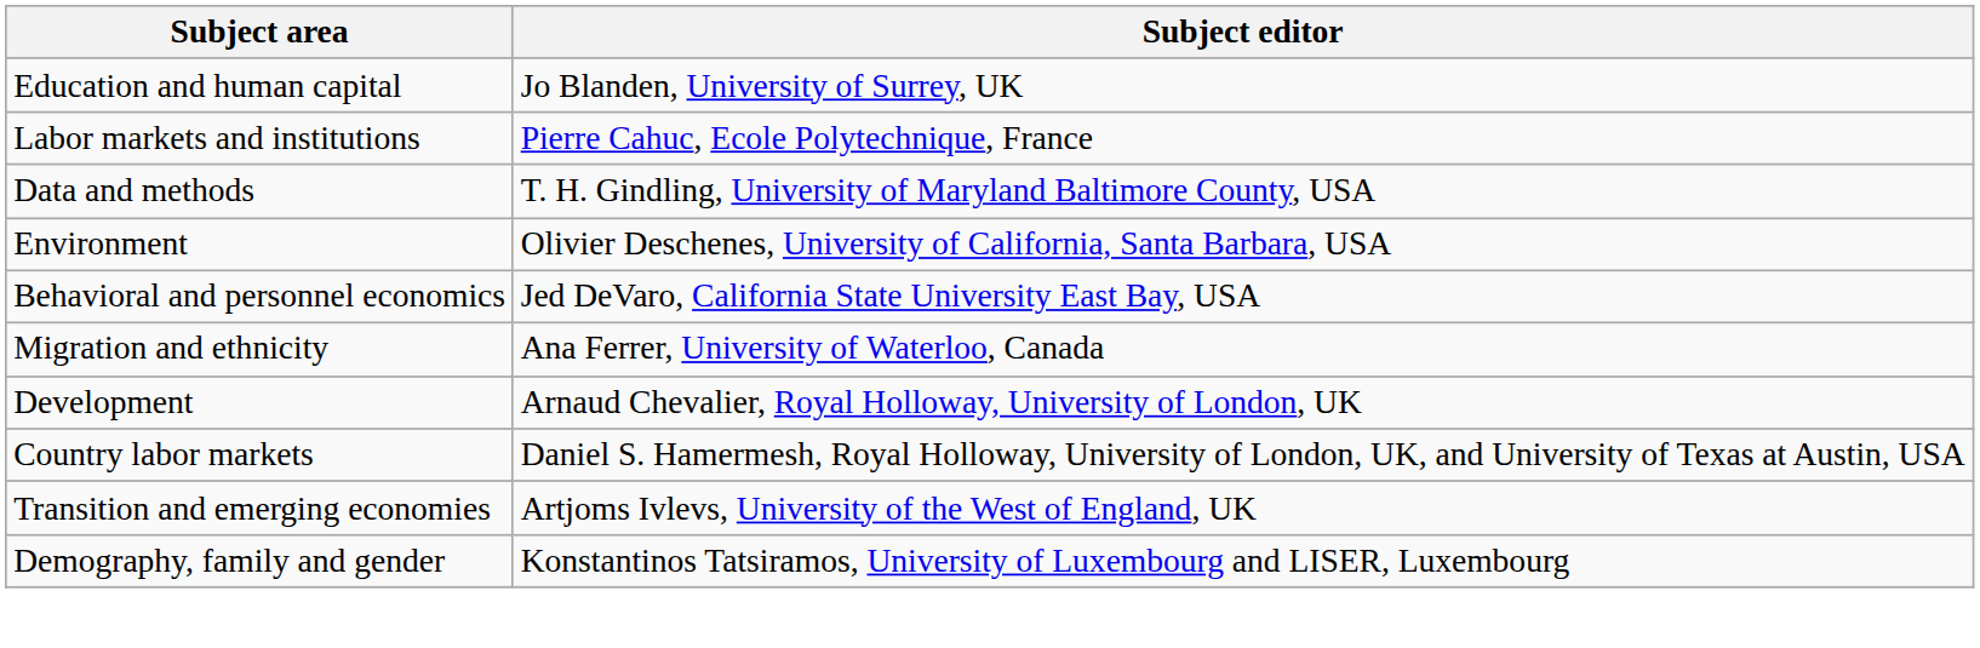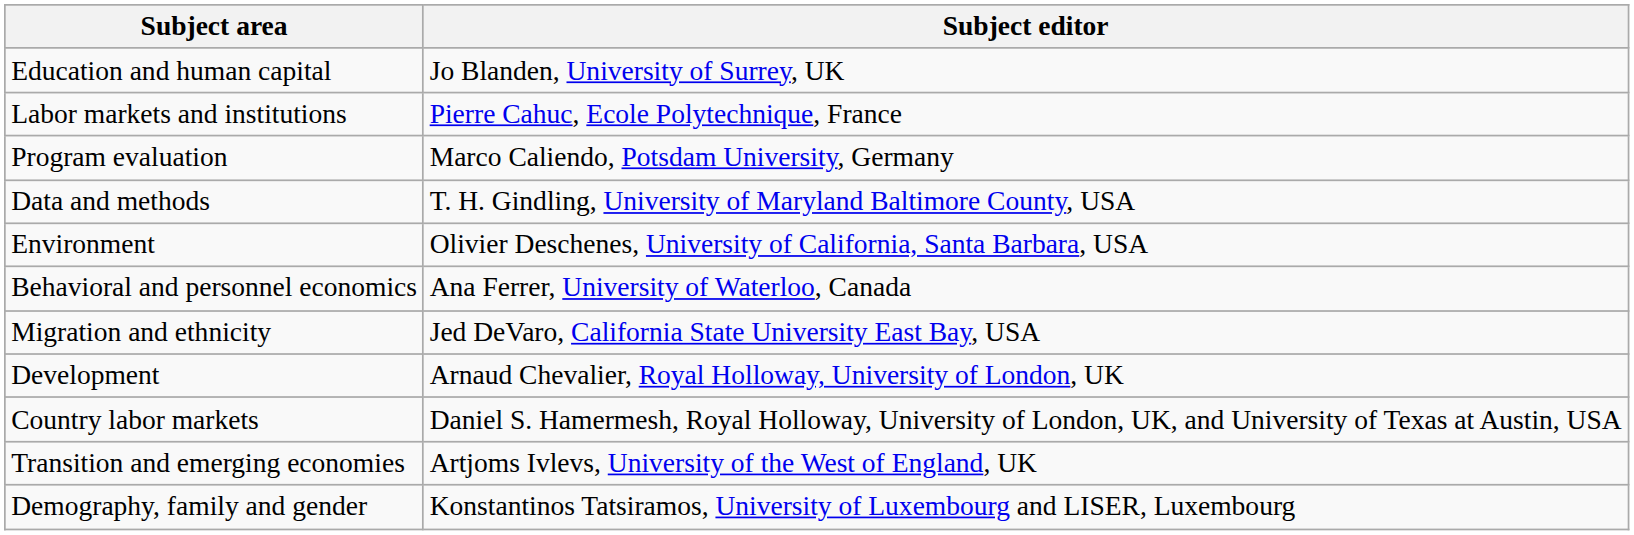 <table class="wikitable">
 <tr>
 <th>Subject area</th>
 <th>Subject editor</th>
 </tr>
 <tr>
 <td>Education and human capital</td>
 <td>Jo Blanden, <a href='#'>University of Surrey</a>, UK</td>
 </tr>
 <tr>
 <td>Labor markets and institutions</td>
 <td><a href='#'>Pierre Cahuc</a>, <a href='#'>Ecole Polytechnique</a>, France</td>
 </tr>
 <tr>
+<td>Program evaluation</td>
+<td>Marco Caliendo, <a href='#'>Potsdam University</a>, Germany</td>
+</tr>
+<tr>
 <td>Data and methods</td>
 <td>T. H. Gindling, <a href='#'>University of Maryland Baltimore County</a>, USA</td>
 </tr>
 <tr>
 <td>Environment</td>
 <td>Olivier Deschenes, <a href='#'>University of California, Santa Barbara</a>, USA</td>
 </tr>
 <tr>
 <td>Behavioral and personnel economics</td>
-<td>Jed DeVaro, <a href='#'>California State University East Bay</a>, USA</td>
+<td>Ana Ferrer, <a href='#'>University of Waterloo</a>, Canada</td>
 </tr>
 <tr>
 <td>Migration and ethnicity</td>
-<td>Ana Ferrer, <a href='#'>University of Waterloo</a>, Canada</td>
+<td>Jed DeVaro, <a href='#'>California State University East Bay</a>, USA</td>
 </tr>
 <tr>
 <td>Development</td>
 <td>Arnaud Chevalier, <a href='#'>Royal Holloway, University of London</a>, UK</td>
 </tr>
 <tr>
 <td>Country labor markets</td>
 <td>Daniel S. Hamermesh, Royal Holloway, University of London, UK, and University of Texas at Austin, USA</td>
 </tr>
 <tr>
 <td>Transition and emerging economies</td>
 <td>Artjoms Ivlevs, <a href='#'>University of the West of England</a>, UK</td>
 </tr>
 <tr>
 <td>Demography, family and gender</td>
 <td>Konstantinos Tatsiramos, <a href='#'>University of Luxembourg</a> and LISER, Luxembourg</td>
 </tr>
 </table>
